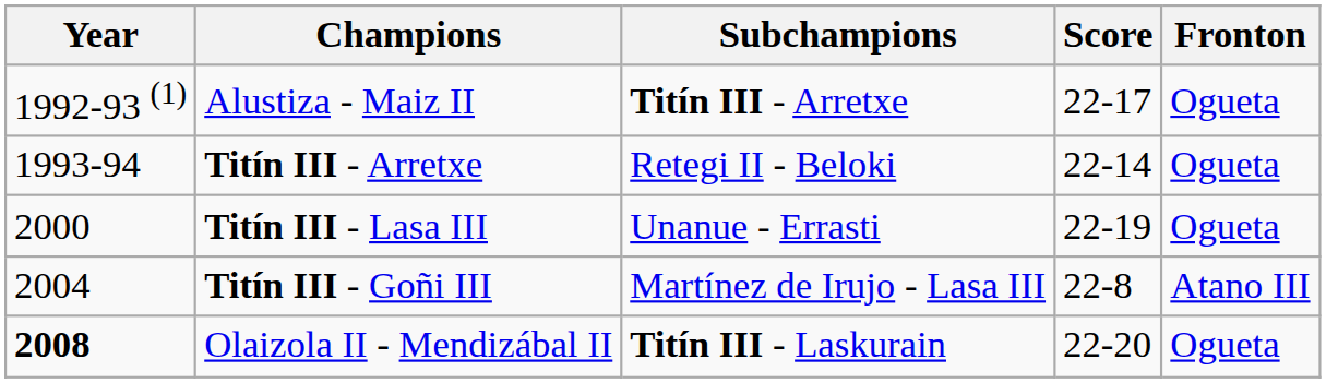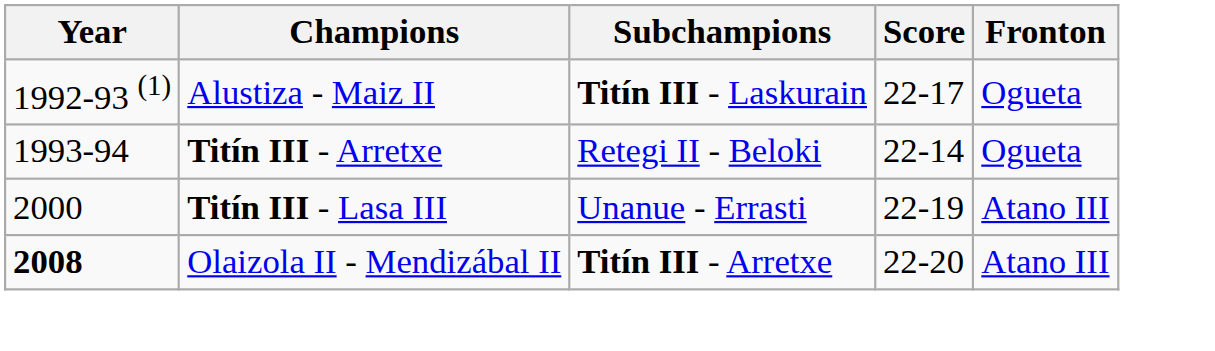 <table class="wikitable">
 <tr>
 <th>Year</th>
 <th>Champions</th>
 <th>Subchampions</th>
 <th>Score</th>
 <th>Fronton</th>
 </tr>
 <tr>
 <td>1992-93 <sup>(1)</sup></td>
 <td><a href='#'>Alustiza</a> - <a href='#'>Maiz II</a></td>
-<td><strong>Titín III</strong> - <a href='#'>Arretxe</a></td>
+<td><strong>Titín III</strong> - <a href='#'>Laskurain</a></td>
 <td>22-17</td>
 <td><a href='#'>Ogueta</a></td>
 </tr>
 <tr>
 <td>1993-94</td>
 <td><strong>Titín III</strong> - <a href='#'>Arretxe</a></td>
 <td><a href='#'>Retegi II</a> - <a href='#'>Beloki</a></td>
 <td>22-14</td>
 <td><a href='#'>Ogueta</a></td>
 </tr>
 <tr>
 <td>2000</td>
 <td><strong>Titín III</strong> - <a href='#'>Lasa III</a></td>
 <td><a href='#'>Unanue</a> - <a href='#'>Errasti</a></td>
 <td>22-19</td>
-<td><a href='#'>Ogueta</a></td>
-</tr>
-<tr>
-<td>2004</td>
-<td><strong>Titín III</strong> - <a href='#'>Goñi III</a></td>
-<td><a href='#'>Martínez de Irujo</a> - <a href='#'>Lasa III</a></td>
-<td>22-8</td>
 <td><a href='#'>Atano III</a></td>
 </tr>
 <tr>
 <td><strong>2008</strong></td>
 <td><a href='#'>Olaizola II</a> - <a href='#'>Mendizábal II</a></td>
-<td><strong>Titín III</strong> - <a href='#'>Laskurain</a></td>
+<td><strong>Titín III</strong> - <a href='#'>Arretxe</a></td>
 <td>22-20</td>
-<td><a href='#'>Ogueta</a></td>
+<td><a href='#'>Atano III</a></td>
 </tr>
 </table>
